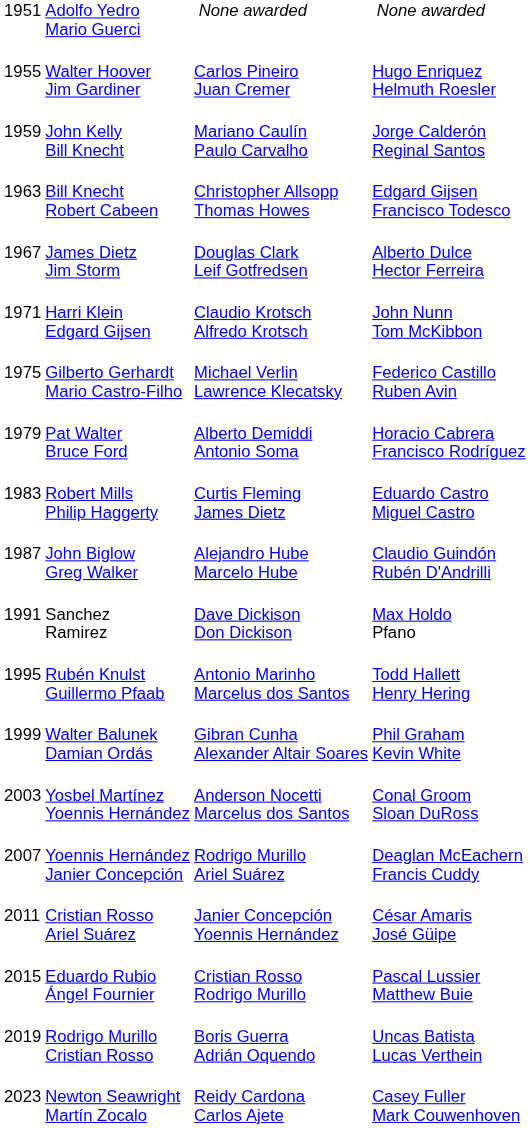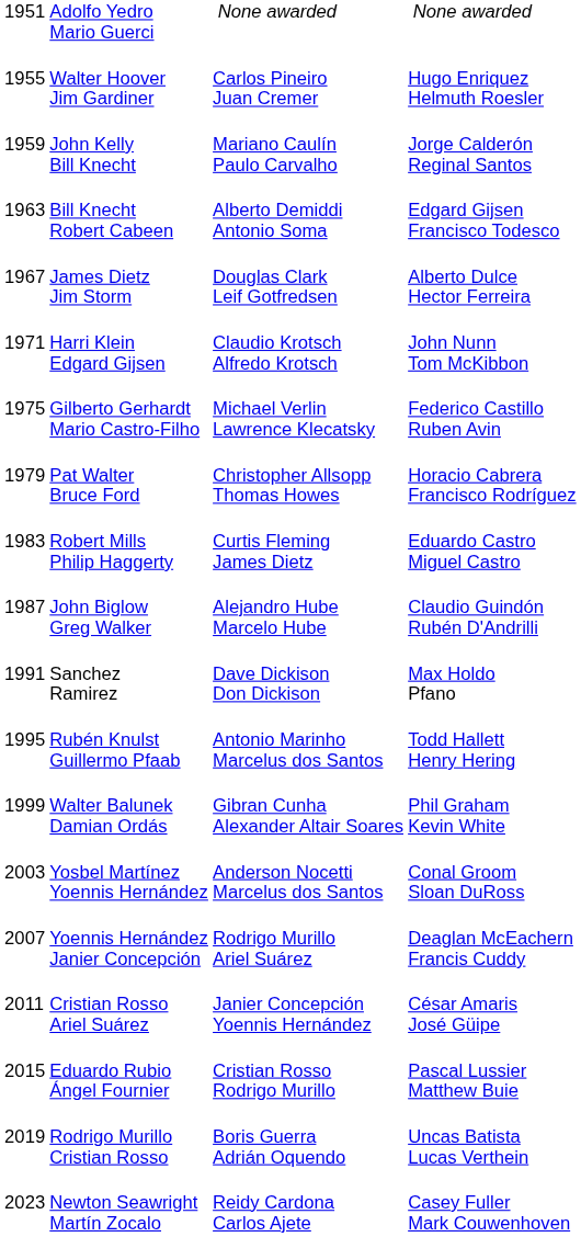 <table>
 <tr>
 <td>1951</td>
 <td><br><a href='#'>Adolfo Yedro</a><br><a href='#'>Mario Guerci</a></td>
 <td> <em>None awarded</em></td>
 <td> <em>None awarded</em></td>
 </tr>
 <tr>
 <td>1955</td>
 <td><br><a href='#'>Walter Hoover</a><br><a href='#'>Jim Gardiner</a></td>
 <td><br><a href='#'>Carlos Pineiro</a><br><a href='#'>Juan Cremer</a></td>
 <td><br><a href='#'>Hugo Enriquez</a><br><a href='#'>Helmuth Roesler</a></td>
 </tr>
 <tr>
 <td>1959</td>
 <td><br><a href='#'>John Kelly</a><br><a href='#'>Bill Knecht</a></td>
 <td><br><a href='#'>Mariano Caulín</a><br><a href='#'>Paulo Carvalho</a></td>
 <td><br><a href='#'>Jorge Calderón</a><br><a href='#'>Reginal Santos</a></td>
 </tr>
 <tr>
 <td>1963</td>
 <td><br><a href='#'>Bill Knecht</a><br><a href='#'>Robert Cabeen</a></td>
-<td><br><a href='#'>Christopher Allsopp</a><br><a href='#'>Thomas Howes</a></td>
+<td><br><a href='#'>Alberto Demiddi</a><br><a href='#'>Antonio Soma</a></td>
 <td><br><a href='#'>Edgard Gijsen</a><br><a href='#'>Francisco Todesco</a></td>
 </tr>
 <tr>
 <td>1967</td>
 <td><br><a href='#'>James Dietz</a><br><a href='#'>Jim Storm</a></td>
 <td><br><a href='#'>Douglas Clark</a><br><a href='#'>Leif Gotfredsen</a></td>
 <td><br><a href='#'>Alberto Dulce</a><br><a href='#'>Hector Ferreira</a></td>
 </tr>
 <tr>
 <td>1971</td>
 <td><br><a href='#'>Harri Klein</a><br><a href='#'>Edgard Gijsen</a></td>
 <td><br><a href='#'>Claudio Krotsch</a><br><a href='#'>Alfredo Krotsch</a></td>
 <td><br><a href='#'>John Nunn</a><br><a href='#'>Tom McKibbon</a></td>
 </tr>
 <tr>
 <td>1975</td>
 <td><br><a href='#'>Gilberto Gerhardt</a><br><a href='#'>Mario Castro-Filho</a></td>
 <td><br><a href='#'>Michael Verlin</a><br><a href='#'>Lawrence Klecatsky</a></td>
 <td><br><a href='#'>Federico Castillo</a><br><a href='#'>Ruben Avin</a></td>
 </tr>
 <tr>
 <td>1979</td>
 <td><br><a href='#'>Pat Walter</a><br><a href='#'>Bruce Ford</a></td>
-<td><br><a href='#'>Alberto Demiddi</a><br><a href='#'>Antonio Soma</a></td>
+<td><br><a href='#'>Christopher Allsopp</a><br><a href='#'>Thomas Howes</a></td>
 <td><br><a href='#'>Horacio Cabrera</a><br><a href='#'>Francisco Rodríguez</a></td>
 </tr>
 <tr>
 <td>1983</td>
 <td><br><a href='#'>Robert Mills</a><br><a href='#'>Philip Haggerty</a></td>
 <td><br><a href='#'>Curtis Fleming</a><br><a href='#'>James Dietz</a></td>
 <td><br><a href='#'>Eduardo Castro</a><br><a href='#'>Miguel Castro</a></td>
 </tr>
 <tr>
 <td>1987</td>
 <td><br><a href='#'>John Biglow</a><br><a href='#'>Greg Walker</a></td>
 <td><br><a href='#'>Alejandro Hube</a><br><a href='#'>Marcelo Hube</a></td>
 <td><br><a href='#'>Claudio Guindón</a><br><a href='#'>Rubén D'Andrilli</a></td>
 </tr>
 <tr>
 <td>1991</td>
 <td><br>Sanchez<br>Ramirez</td>
 <td><br><a href='#'>Dave Dickison</a><br><a href='#'>Don Dickison</a></td>
 <td><br><a href='#'>Max Holdo</a><br>Pfano</td>
 </tr>
 <tr>
 <td>1995</td>
 <td><br><a href='#'>Rubén Knulst</a><br><a href='#'>Guillermo Pfaab</a></td>
 <td><br><a href='#'>Antonio Marinho</a><br><a href='#'>Marcelus dos Santos</a></td>
 <td><br><a href='#'>Todd Hallett</a><br><a href='#'>Henry Hering</a></td>
 </tr>
 <tr>
 <td>1999</td>
 <td><br><a href='#'>Walter Balunek</a><br><a href='#'>Damian Ordás</a></td>
 <td><br><a href='#'>Gibran Cunha</a><br><a href='#'>Alexander Altair Soares</a></td>
 <td><br><a href='#'>Phil Graham</a><br><a href='#'>Kevin White</a></td>
 </tr>
 <tr>
 <td>2003</td>
 <td><br><a href='#'>Yosbel Martínez</a> <br><a href='#'>Yoennis Hernández</a></td>
 <td><br><a href='#'>Anderson Nocetti</a> <br><a href='#'>Marcelus dos Santos</a></td>
 <td><br><a href='#'>Conal Groom</a> <br><a href='#'>Sloan DuRoss</a></td>
 </tr>
 <tr>
 <td>2007<br></td>
 <td><br><a href='#'>Yoennis Hernández</a><br><a href='#'>Janier Concepción</a></td>
 <td><br><a href='#'>Rodrigo Murillo</a><br><a href='#'>Ariel Suárez</a></td>
 <td><br><a href='#'>Deaglan McEachern</a><br><a href='#'>Francis Cuddy</a></td>
 </tr>
 <tr>
 <td>2011<br></td>
 <td><br><a href='#'>Cristian Rosso</a> <br><a href='#'>Ariel Suárez</a></td>
 <td><br><a href='#'>Janier Concepción</a> <br><a href='#'>Yoennis Hernández</a></td>
 <td><br><a href='#'>César Amaris</a> <br><a href='#'>José Güipe</a></td>
 </tr>
 <tr>
 <td>2015<br></td>
 <td><br><a href='#'>Eduardo Rubio</a><br><a href='#'>Ángel Fournier</a></td>
 <td><br><a href='#'>Cristian Rosso</a><br><a href='#'>Rodrigo Murillo</a></td>
 <td><br><a href='#'>Pascal Lussier</a><br><a href='#'>Matthew Buie</a></td>
 </tr>
 <tr>
 <td>2019<br></td>
 <td><br><a href='#'>Rodrigo Murillo</a><br><a href='#'>Cristian Rosso</a></td>
 <td><br><a href='#'>Boris Guerra</a><br><a href='#'>Adrián Oquendo</a></td>
 <td><br><a href='#'>Uncas Batista</a><br><a href='#'>Lucas Verthein</a></td>
 </tr>
 <tr>
 <td>2023<br></td>
 <td><br><a href='#'>Newton Seawright</a><br><a href='#'>Martín Zocalo</a></td>
 <td><br><a href='#'>Reidy Cardona</a><br><a href='#'>Carlos Ajete</a></td>
 <td><br><a href='#'>Casey Fuller</a><br><a href='#'>Mark Couwenhoven</a></td>
 </tr>
 </table>
